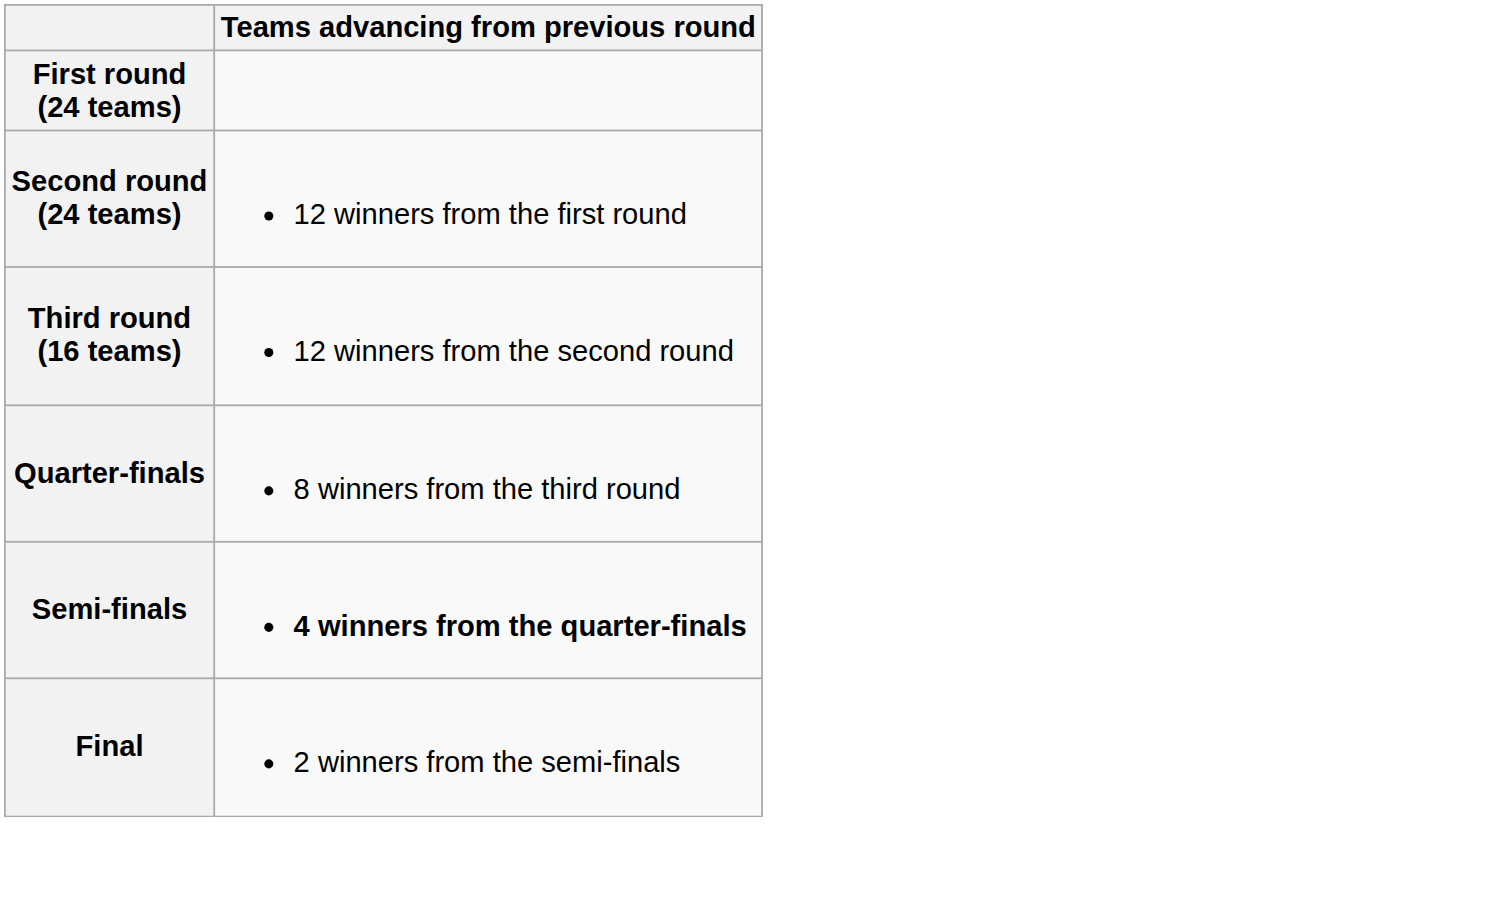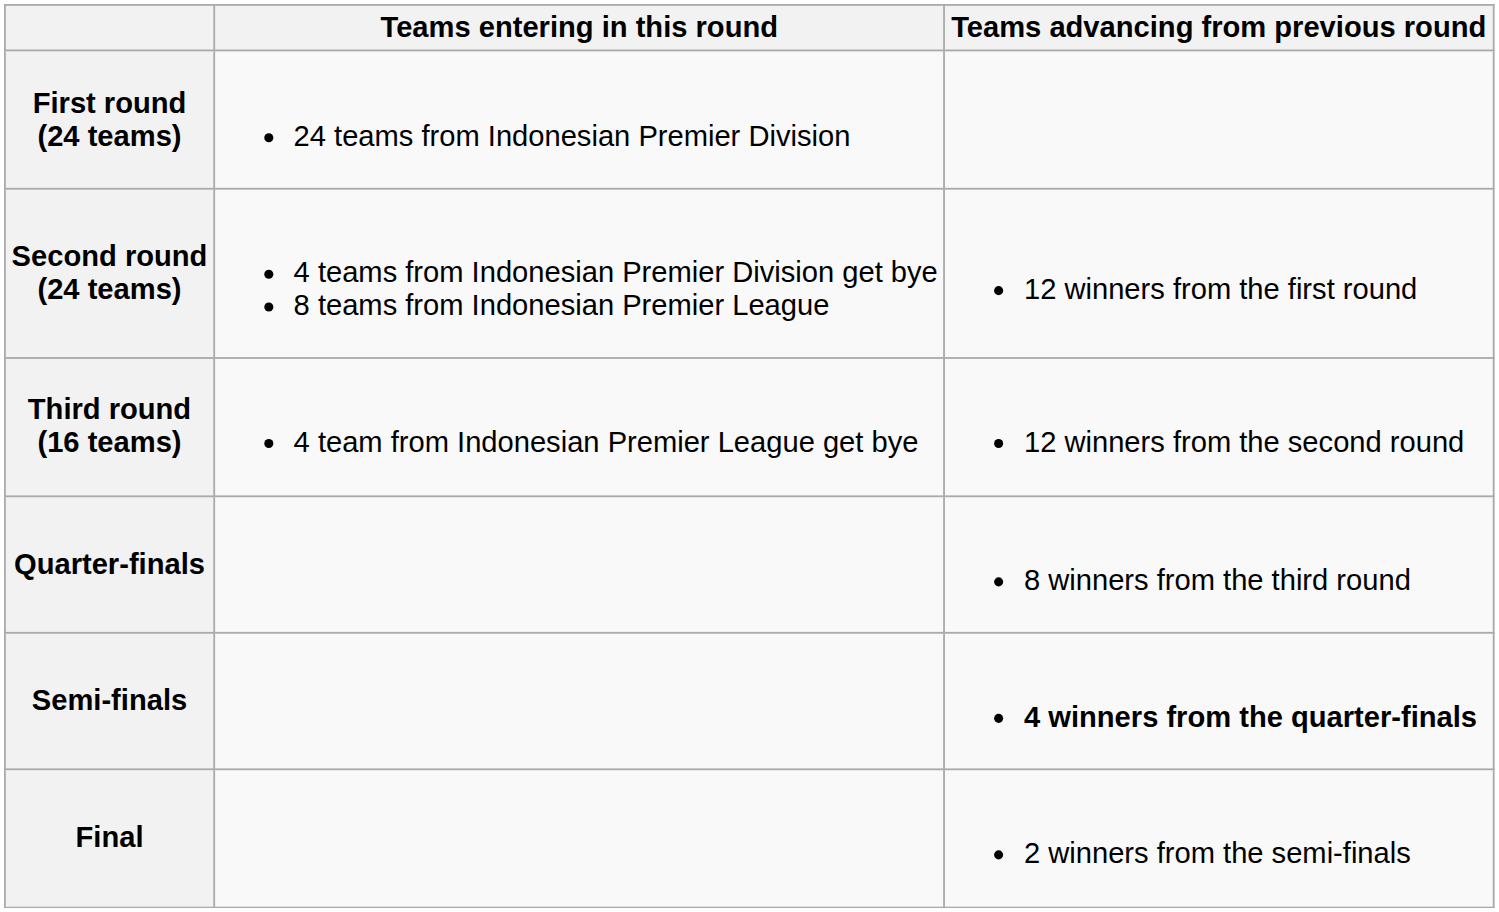 <table class="wikitable">
 <tr>
 <th></th>
+<th>Teams entering in this round</th>
 <th>Teams advancing from previous round</th>
 </tr>
 <tr>
 <th>First round<br> (24 teams)</th>
+<td><br><ul><li>24 teams from Indonesian Premier Division</li></ul></td>
 <td></td>
 </tr>
 <tr>
 <th>Second round<br> (24 teams)</th>
+<td><br><ul><li>4 teams from Indonesian Premier Division get bye</li><li>8 teams from Indonesian Premier League</li></ul></td>
 <td><br><ul><li>12 winners from the first round</li></ul></td>
 </tr>
 <tr>
 <th>Third round<br> (16 teams)</th>
+<td><br><ul><li>4 team from Indonesian Premier League get bye</li></ul></td>
 <td><br><ul><li>12 winners from the second round</li></ul></td>
 </tr>
 <tr>
 <th>Quarter-finals</th>
+<td></td>
 <td><br><ul><li>8 winners from the third round</li></ul></td>
 </tr>
 <tr>
 <th>Semi-finals</th>
+<td></td>
 <td><strong><br><ul><li>4 winners from the quarter-finals</li></ul></strong></td>
 </tr>
 <tr>
 <th>Final</th>
+<td></td>
 <td><br><ul><li>2 winners from the semi-finals</li></ul></td>
 </tr>
 </table>
